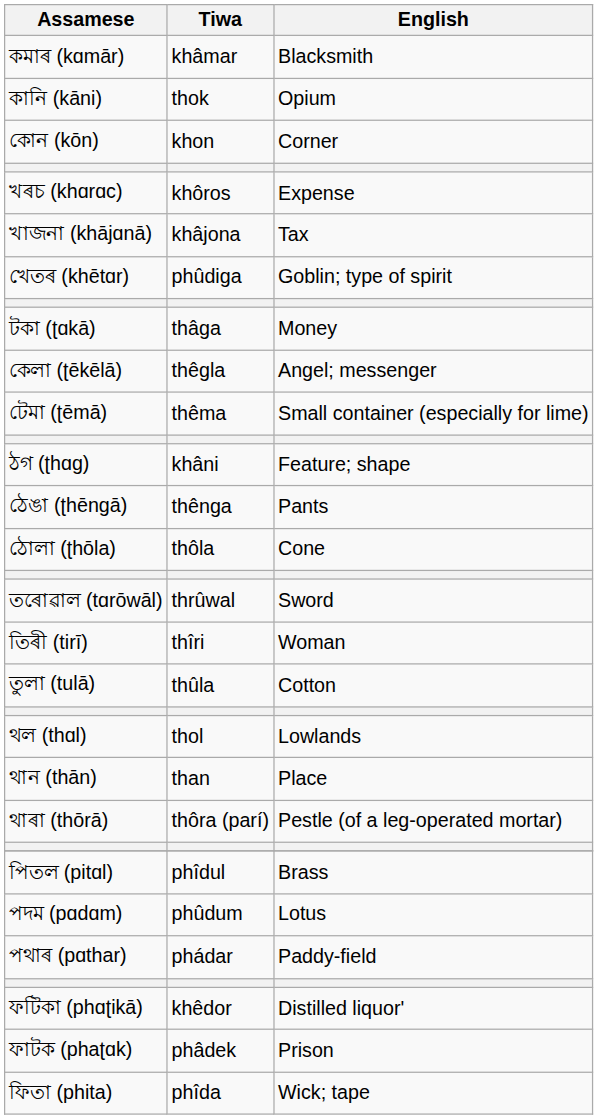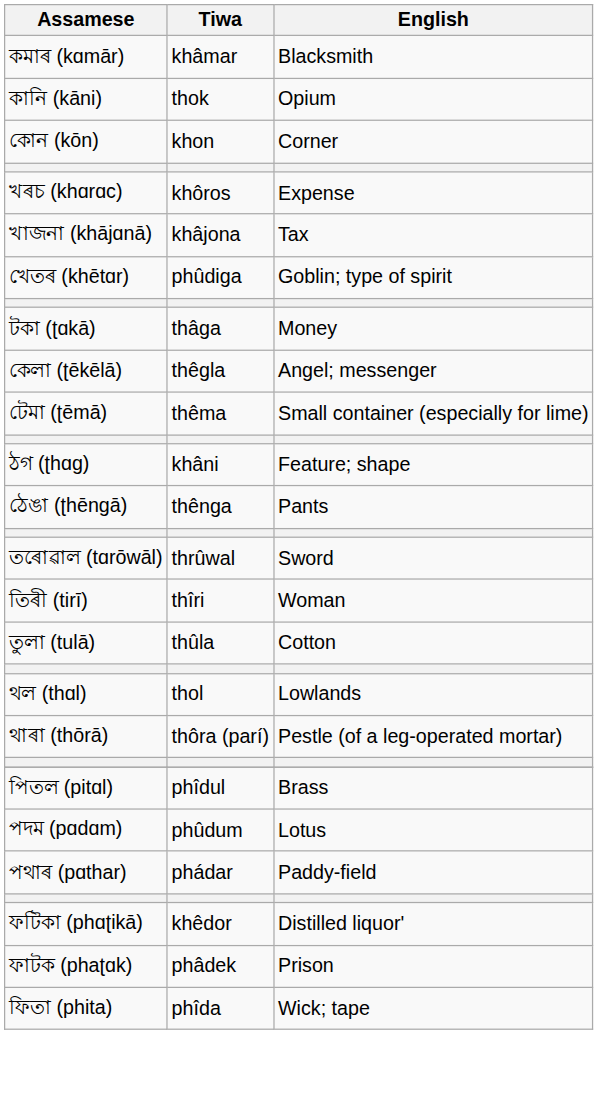 <table class="wikitable">
 <tr>
 <th>Assamese</th>
 <th>Tiwa</th>
 <th>English</th>
 </tr>
 <tr>
 <td>কমাৰ (kɑmār)</td>
 <td>khâmar</td>
 <td>Blacksmith</td>
 </tr>
 <tr>
 <td>কানি (kāni)</td>
 <td>thok</td>
 <td>Opium</td>
 </tr>
 <tr>
 <td>কোন (kōn)</td>
 <td>khon</td>
 <td>Corner</td>
 </tr>
 <tr>
 <th></th>
 <th></th>
 <th></th>
 </tr>
 <tr>
 <td>খৰচ (khɑrɑc)</td>
 <td>khôros</td>
 <td>Expense</td>
 </tr>
 <tr>
 <td>খাজনা (khājɑnā)</td>
 <td>khâjona</td>
 <td>Tax</td>
 </tr>
 <tr>
 <td>খেতৰ (khētɑr)</td>
 <td>phûdiga</td>
 <td>Goblin; type of spirit</td>
 </tr>
 <tr>
 <th></th>
 <th></th>
 <th></th>
 </tr>
 <tr>
 <td>টকা (ʈɑkā)</td>
 <td>thâga</td>
 <td>Money</td>
 </tr>
 <tr>
 <td>কেলা (ʈēkēlā)</td>
 <td>thêgla</td>
 <td>Angel; messenger</td>
 </tr>
 <tr>
 <td>টেমা (ʈēmā)</td>
 <td>thêma</td>
 <td>Small container (especially for lime)</td>
 </tr>
 <tr>
 <th></th>
 <th></th>
 <th></th>
 </tr>
 <tr>
 <td>ঠগ (ʈhɑg)</td>
 <td>khâni</td>
 <td>Feature; shape</td>
 </tr>
 <tr>
 <td>ঠেঙা (ʈhēngā)</td>
 <td>thênga</td>
 <td>Pants</td>
 </tr>
 <tr>
-<td>ঠোলা (ʈhōla)</td>
-<td>thôla</td>
-<td>Cone</td>
-</tr>
-<tr>
 <th></th>
 <th></th>
 <th></th>
 </tr>
 <tr>
 <td>তৰােৱাল (tɑrōwāl)</td>
 <td>thrûwal</td>
 <td>Sword</td>
 </tr>
 <tr>
 <td>তিৰী (tirī)</td>
 <td>thîri</td>
 <td>Woman</td>
 </tr>
 <tr>
 <td>তুলা (tulā)</td>
 <td>thûla</td>
 <td>Cotton</td>
 </tr>
 <tr>
 <th></th>
 <th></th>
 <th></th>
 </tr>
 <tr>
 <td>থল (thɑl)</td>
 <td>thol</td>
 <td>Lowlands</td>
-</tr>
-<tr>
-<td>থান (thān)</td>
-<td>than</td>
-<td>Place</td>
 </tr>
 <tr>
 <td>থাৰা (thōrā)</td>
 <td>thôra (parí)</td>
 <td>Pestle (of a leg-operated mortar)</td>
 </tr>
 <tr>
 <th></th>
 <th></th>
 <th></th>
 </tr>
 <tr>
 </tr>
 <tr>
 <td>পিতল (pitɑl)</td>
 <td>phîdul</td>
 <td>Brass</td>
 </tr>
 <tr>
 <td>পদম (pɑdɑm)</td>
 <td>phûdum</td>
 <td>Lotus</td>
 </tr>
 <tr>
 <td>পথাৰ (pɑthar)</td>
 <td>phádar</td>
 <td>Paddy-field</td>
 </tr>
 <tr>
 <th></th>
 <th></th>
 <th></th>
 </tr>
 <tr>
 <td>ফটিকা (phɑʈikā)</td>
 <td>khêdor</td>
 <td>Distilled liquor'</td>
 </tr>
 <tr>
 <td>ফাটক (phaʈɑk)</td>
 <td>phâdek</td>
 <td>Prison</td>
 </tr>
 <tr>
 <td>ফিতা (phita)</td>
 <td>phîda</td>
 <td>Wick; tape</td>
 </tr>
 </table>
